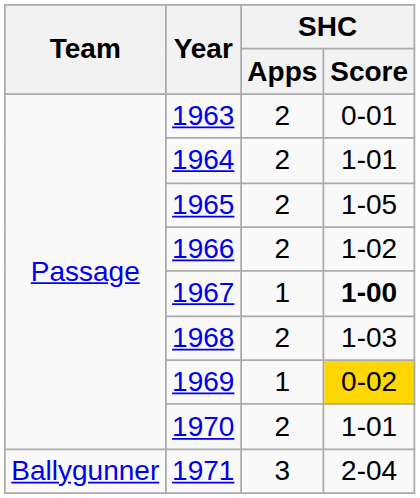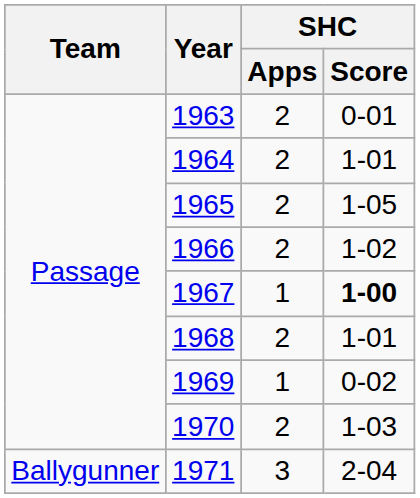 <table class="wikitable" style="text-align:center">
 <tr>
 <th rowspan="2">Team</th>
 <th rowspan="2">Year</th>
 <th colspan="2">SHC</th>
 </tr>
 <tr>
 <th>Apps</th>
 <th>Score</th>
 </tr>
 <tr>
 <td rowspan="8"><a href='#'>Passage</a></td>
 <td><a href='#'>1963</a></td>
 <td>2</td>
 <td>0-01</td>
 </tr>
 <tr>
 <td><a href='#'>1964</a></td>
 <td>2</td>
 <td>1-01</td>
 </tr>
 <tr>
 <td><a href='#'>1965</a></td>
 <td>2</td>
 <td>1-05</td>
 </tr>
 <tr>
 <td><a href='#'>1966</a></td>
 <td>2</td>
 <td>1-02</td>
 </tr>
 <tr>
 <td><a href='#'>1967</a></td>
 <td>1</td>
 <td><strong>1-00</strong></td>
 </tr>
 <tr>
 <td><a href='#'>1968</a></td>
 <td>2</td>
-<td>1-03</td>
+<td>1-01</td>
 </tr>
 <tr>
 <td><a href='#'>1969</a></td>
 <td>1</td>
-<td style="background: gold;">0-02</td>
+<td>0-02</td>
 </tr>
 <tr>
 <td><a href='#'>1970</a></td>
 <td>2</td>
-<td>1-01</td>
+<td>1-03</td>
 </tr>
 <tr>
 <td rowspan="1"><a href='#'>Ballygunner</a></td>
 <td><a href='#'>1971</a></td>
 <td>3</td>
 <td>2-04</td>
 </tr>
 </table>
